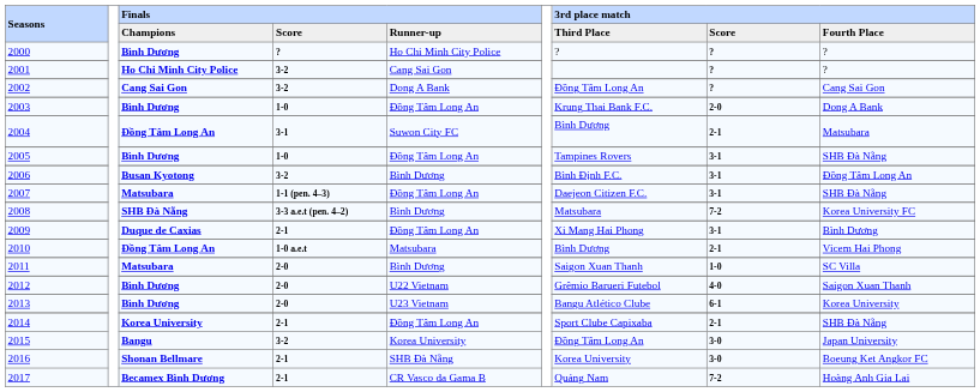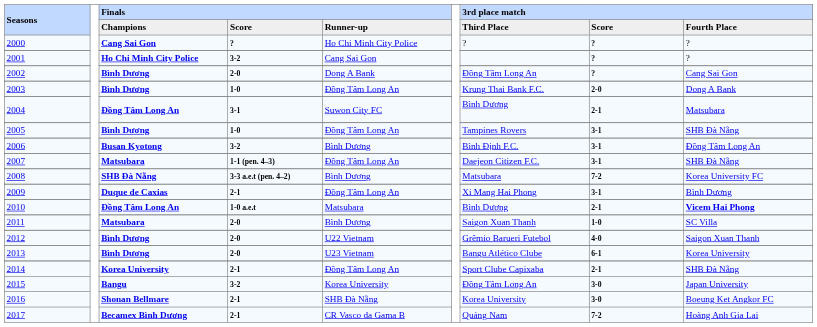 <table border=1 style="border-collapse:collapse; font-size:90%; text-align:left;" cellpadding=3 cellspacing=0 width=100%>
 <tr bgcolor=#C1D8FF>
 <th rowspan=2 width=10%>Seasons</th>
 <th width=1% rowspan=99 bgcolor=ffffff></th>
 <th colspan=3>Finals</th>
 <th width=1% rowspan=99 bgcolor=ffffff></th>
 <th colspan=4 width=30%>3rd place match</th>
 </tr>
 <tr bgcolor=#EFEFEF>
 <th width=15%>Champions</th>
 <th width=11%>Score</th>
 <th width=15%>Runner-up</th>
 <th width=15% colspan=2>Third Place</th>
 <th width=11%>Score</th>
 <th width=15%>Fourth Place</th>
 </tr>
 <tr bgcolor=#F5FAFF>
 <td><a href='#'>2000</a></td>
-<td> <strong><a href='#'>Bình Dương</a></strong></td>
+<td> <strong><a href='#'>Cang Sai Gon</a></strong></td>
 <td><small><strong>?</strong></small></td>
 <td> <a href='#'>Ho Chi Minh City Police</a></td>
 <td colspan=2>?</td>
 <td><small><strong>?</strong></small></td>
 <td>?</td>
 </tr>
 <tr>
 </tr>
 <tr bgcolor=#F5FAFF>
 <td><a href='#'>2001</a></td>
 <td> <strong><a href='#'>Ho Chi Minh City Police</a></strong></td>
 <td><small><strong>3-2</strong></small></td>
 <td> <a href='#'>Cang Sai Gon</a></td>
 <td colspan=2></td>
 <td><small><strong>?</strong></small></td>
 <td>?</td>
 </tr>
 <tr>
 </tr>
 <tr bgcolor=#F5FAFF>
 <td><a href='#'>2002</a></td>
-<td> <strong><a href='#'>Cang Sai Gon</a></strong></td>
-<td><small><strong>3-2</strong></small></td>
+<td> <strong><a href='#'>Bình Dương</a></strong></td>
+<td><small><strong>2-0</strong></small></td>
 <td> <a href='#'>Dong A Bank</a></td>
 <td colspan=2> <a href='#'>Đồng Tâm Long An</a></td>
 <td><small><strong>?</strong></small></td>
 <td> <a href='#'>Cang Sai Gon</a></td>
 </tr>
 <tr>
 </tr>
 <tr bgcolor=#F5FAFF>
 <td><a href='#'>2003</a></td>
 <td> <strong><a href='#'>Bình Dương</a></strong></td>
 <td><small><strong>1-0</strong></small></td>
 <td> <a href='#'>Đồng Tâm Long An</a></td>
 <td colspan=2> <a href='#'>Krung Thai Bank F.C.</a></td>
 <td><small><strong>2-0</strong></small></td>
 <td> <a href='#'>Dong A Bank</a></td>
 </tr>
 <tr>
 </tr>
 <tr bgcolor=#F5FAFF>
 <td><a href='#'>2004</a></td>
 <td> <strong><a href='#'>Đồng Tâm Long An</a></strong></td>
 <td><small><strong>3-1</strong></small></td>
 <td> <a href='#'>Suwon City FC</a></td>
 <td colspan=2> <a href='#'>Bình Dương</a><br><br></td>
 <td><small><strong>2-1</strong></small></td>
 <td> <a href='#'>Matsubara</a></td>
 </tr>
 <tr>
 </tr>
 <tr bgcolor=#F5FAFF>
 <td><a href='#'>2005</a></td>
 <td> <strong><a href='#'>Bình Dương</a></strong></td>
 <td><small><strong>1-0</strong></small></td>
 <td> <a href='#'>Đồng Tâm Long An</a></td>
 <td colspan=2> <a href='#'>Tampines Rovers</a></td>
 <td><small><strong>3-1</strong></small></td>
 <td> <a href='#'>SHB Đà Nẵng</a></td>
 </tr>
 <tr>
 </tr>
 <tr bgcolor=#F5FAFF>
 <td><a href='#'>2006</a></td>
 <td> <strong><a href='#'>Busan Kyotong</a></strong></td>
 <td><small><strong>3-2</strong></small></td>
 <td> <a href='#'>Bình Dương</a></td>
 <td colspan=2> <a href='#'>Bình Định F.C.</a></td>
 <td><small><strong>3-1</strong></small></td>
 <td> <a href='#'>Đồng Tâm Long An</a></td>
 </tr>
 <tr>
 </tr>
 <tr bgcolor=#F5FAFF>
 <td><a href='#'>2007</a></td>
 <td> <strong><a href='#'>Matsubara</a></strong></td>
 <td><small><strong>1-1 (pen. 4–3)</strong></small></td>
 <td> <a href='#'>Đồng Tâm Long An</a></td>
 <td colspan=2> <a href='#'>Daejeon Citizen F.C.</a></td>
 <td><small><strong>3-1</strong></small></td>
 <td> <a href='#'>SHB Đà Nẵng</a></td>
 </tr>
 <tr>
 </tr>
 <tr bgcolor=#F5FAFF>
 <td><a href='#'>2008</a></td>
 <td> <strong><a href='#'>SHB Đà Nẵng</a></strong></td>
 <td><small><strong>3-3 a.e.t (pen. 4–2)</strong></small></td>
 <td> <a href='#'>Bình Dương</a></td>
 <td colspan=2> <a href='#'>Matsubara</a></td>
 <td><small><strong>7-2</strong></small></td>
 <td> <a href='#'>Korea University FC</a></td>
 </tr>
 <tr>
 </tr>
 <tr bgcolor=#F5FAFF>
 <td><a href='#'>2009</a></td>
 <td> <strong><a href='#'>Duque de Caxias</a></strong></td>
 <td><small><strong>2-1</strong></small></td>
 <td> <a href='#'>Đồng Tâm Long An</a></td>
 <td colspan=2> <a href='#'>Xi Mang Hai Phong</a></td>
 <td><small><strong>3-1</strong></small></td>
 <td> <a href='#'>Bình Dương</a></td>
 </tr>
 <tr>
 </tr>
 <tr bgcolor=#F5FAFF>
 <td><a href='#'>2010</a></td>
 <td> <strong><a href='#'>Đồng Tâm Long An</a></strong></td>
 <td><small><strong>1-0 a.e.t</strong></small></td>
 <td> <a href='#'>Matsubara</a></td>
 <td colspan=2> <a href='#'>Bình Dương</a></td>
 <td><small><strong>2-1</strong></small></td>
-<td> <a href='#'>Vicem Hai Phong</a></td>
+<td><strong> <a href='#'>Vicem Hai Phong</a></strong></td>
 </tr>
 <tr>
 </tr>
 <tr bgcolor=#F5FAFF>
 <td><a href='#'>2011</a></td>
 <td> <strong><a href='#'>Matsubara</a></strong></td>
 <td><small><strong>2-0 </strong></small></td>
 <td> <a href='#'>Bình Dương</a></td>
 <td colspan=2> <a href='#'>Saigon Xuan Thanh</a></td>
 <td><small><strong>1-0</strong></small></td>
 <td> <a href='#'>SC Villa</a></td>
 </tr>
 <tr>
 </tr>
 <tr bgcolor=#F5FAFF>
 <td><a href='#'>2012</a></td>
 <td> <strong><a href='#'>Bình Dương</a></strong></td>
 <td><small><strong>2-0 </strong></small></td>
 <td> <a href='#'>U22 Vietnam</a></td>
 <td colspan=2> <a href='#'>Grêmio Barueri Futebol</a></td>
 <td><small><strong>4-0</strong></small></td>
 <td> <a href='#'>Saigon Xuan Thanh</a></td>
 </tr>
 <tr>
 </tr>
 <tr bgcolor=#F5FAFF>
 <td><a href='#'>2013</a></td>
 <td> <strong><a href='#'>Bình Dương</a></strong></td>
 <td><small><strong>2-0 </strong></small></td>
 <td> <a href='#'>U23 Vietnam</a></td>
 <td colspan=2> <a href='#'>Bangu Atlético Clube</a></td>
 <td><small><strong>6-1</strong></small></td>
 <td> <a href='#'>Korea University</a></td>
 </tr>
 <tr>
 </tr>
 <tr bgcolor=#F5FAFF>
 <td><a href='#'>2014</a></td>
 <td> <strong><a href='#'>Korea University</a></strong></td>
 <td><small><strong>2-1</strong></small></td>
 <td> <a href='#'>Đồng Tâm Long An</a></td>
 <td colspan=2> <a href='#'>Sport Clube Capixaba</a></td>
 <td><small><strong>2-1 </strong></small></td>
 <td> <a href='#'>SHB Đà Nẵng</a></td>
 </tr>
 <tr bgcolor=#F5FAFF>
 <td><a href='#'>2015</a></td>
 <td> <strong><a href='#'>Bangu</a></strong></td>
 <td><small><strong>3-2</strong></small></td>
 <td> <a href='#'>Korea University</a></td>
 <td colspan=2> <a href='#'>Đồng Tâm Long An</a></td>
 <td><small><strong>3-0</strong></small></td>
 <td> <a href='#'>Japan University</a></td>
 </tr>
 <tr bgcolor=#F5FAFF>
 <td><a href='#'>2016</a></td>
 <td> <strong><a href='#'>Shonan Bellmare</a></strong></td>
 <td><small><strong>2-1</strong></small></td>
 <td> <a href='#'>SHB Đà Nẵng</a></td>
 <td colspan=2> <a href='#'>Korea University</a></td>
 <td><small><strong>3-0</strong></small></td>
 <td> <a href='#'>Boeung Ket Angkor FC</a></td>
 </tr>
 <tr bgcolor=#F5FAFF>
 <td><a href='#'>2017</a></td>
 <td> <strong><a href='#'>Becamex Bình Dương</a></strong></td>
 <td><small><strong>2-1</strong></small></td>
 <td> <a href='#'>CR Vasco da Gama B</a></td>
 <td colspan=2> <a href='#'>Quảng Nam</a></td>
 <td><small><strong>7-2</strong></small></td>
 <td> <a href='#'>Hoàng Anh Gia Lai</a></td>
 </tr>
 </table>
